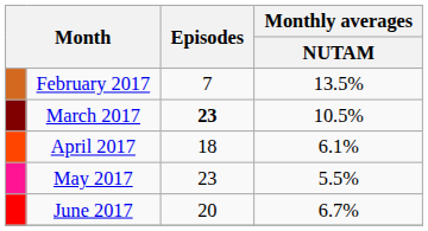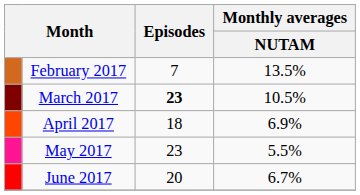 <table class="wikitable plainrowheaders" style="text-align: center; line-height:25px;">
 <tr class="wikitable" style="text-align: center;">
 <th colspan="2" rowspan="2" style="padding: 0 8px;">Month</th>
 <th rowspan="2" style="padding: 0 8px;">Episodes</th>
 <th colspan="2" style="padding: 0 8px;">Monthly averages</th>
 </tr>
 <tr>
 <th style="padding: 0 8px;">NUTAM</th>
 </tr>
 <tr>
 <td style="padding: 0 8px; background:#D2691E;"></td>
 <td style="padding: 0 8px;" '><a href='#'>February 2017</a></td>
 <td style="padding: 0 8px;">7</td>
 <td style="padding: 0 8px;">13.5%</td>
 </tr>
 <tr>
 <td style="padding: 0 8px; background:#800000;"></td>
 <td style="padding: 0 8px;" '><a href='#'>March 2017</a></td>
 <td style="padding: 0 8px;"><strong>23</strong></td>
 <td style="padding: 0 8px;">10.5%</td>
 </tr>
 <tr>
 <td style="padding: 0 8px; background:#FF4500;"></td>
 <td style="padding: 0 8px;" '><a href='#'>April 2017</a></td>
 <td style="padding: 0 8px;">18</td>
-<td style="padding: 0 8px;">6.1%</td>
+<td style="padding: 0 8px;">6.9%</td>
 </tr>
 <tr>
 <td style="padding: 0 8px; background:#FF1493;"></td>
 <td style="padding: 0 8px;" '><a href='#'>May 2017</a></td>
 <td style="padding: 0 8px;">23</td>
 <td style="padding: 0 8px;">5.5%</td>
 </tr>
 <tr>
 <td style="padding: 0 8px; background:#FF0000;"></td>
 <td style="padding: 0 8px;" '><a href='#'>June 2017</a></td>
 <td style="padding: 0 8px;">20</td>
 <td style="padding: 0 8px;">6.7%</td>
 </tr>
 <tr>
 </tr>
 </table>
